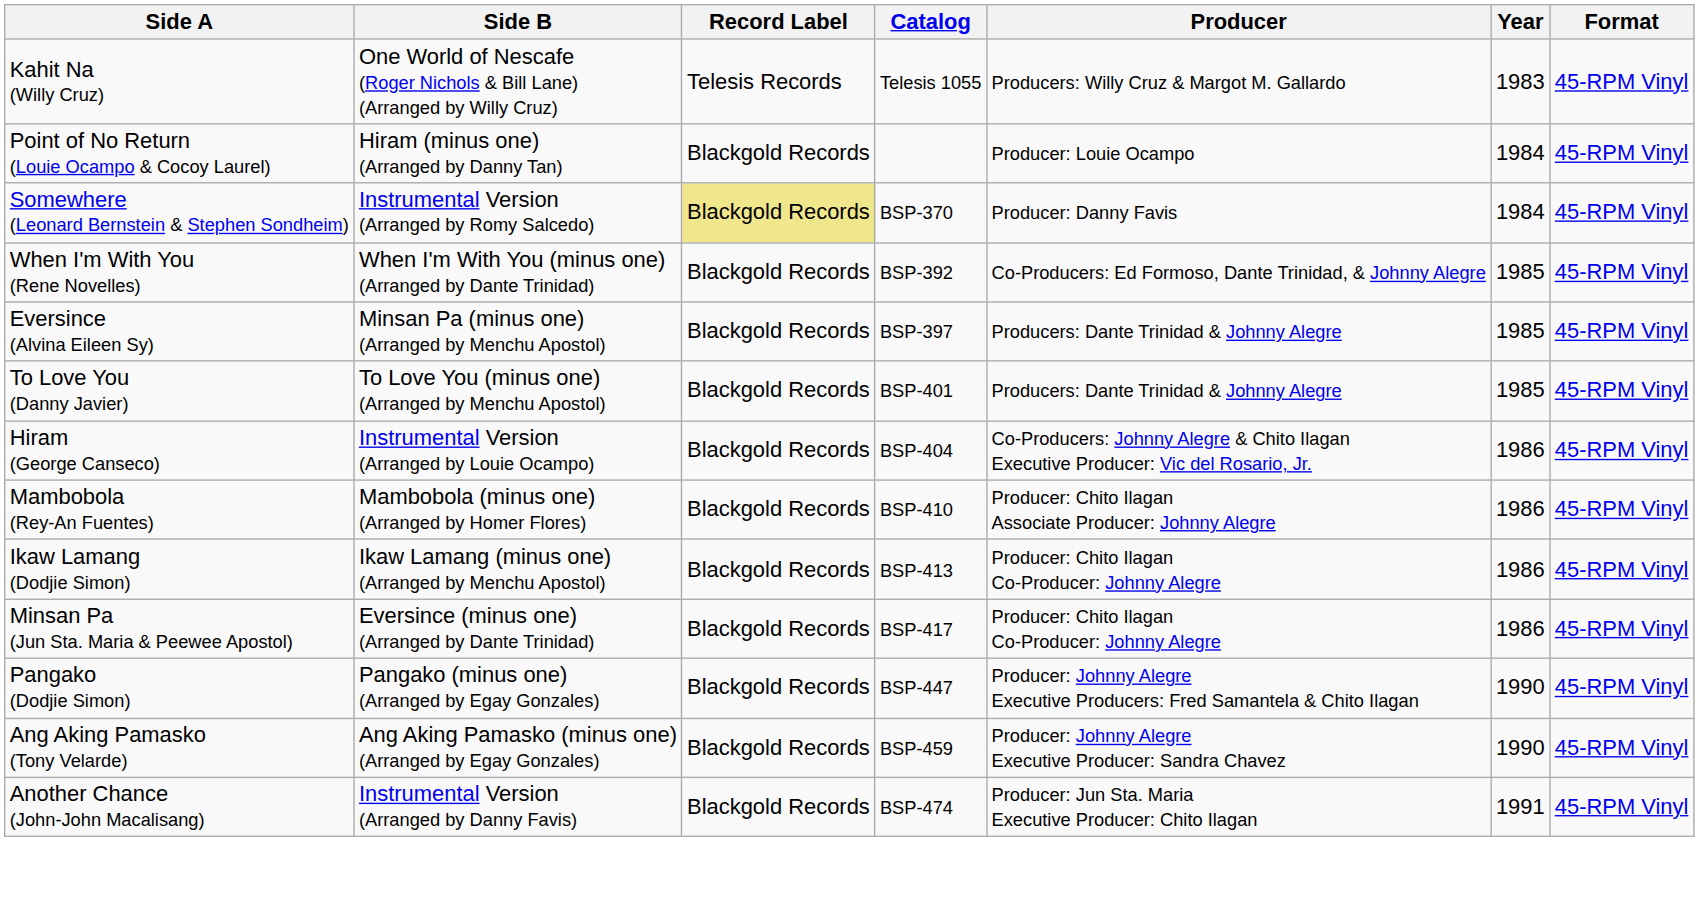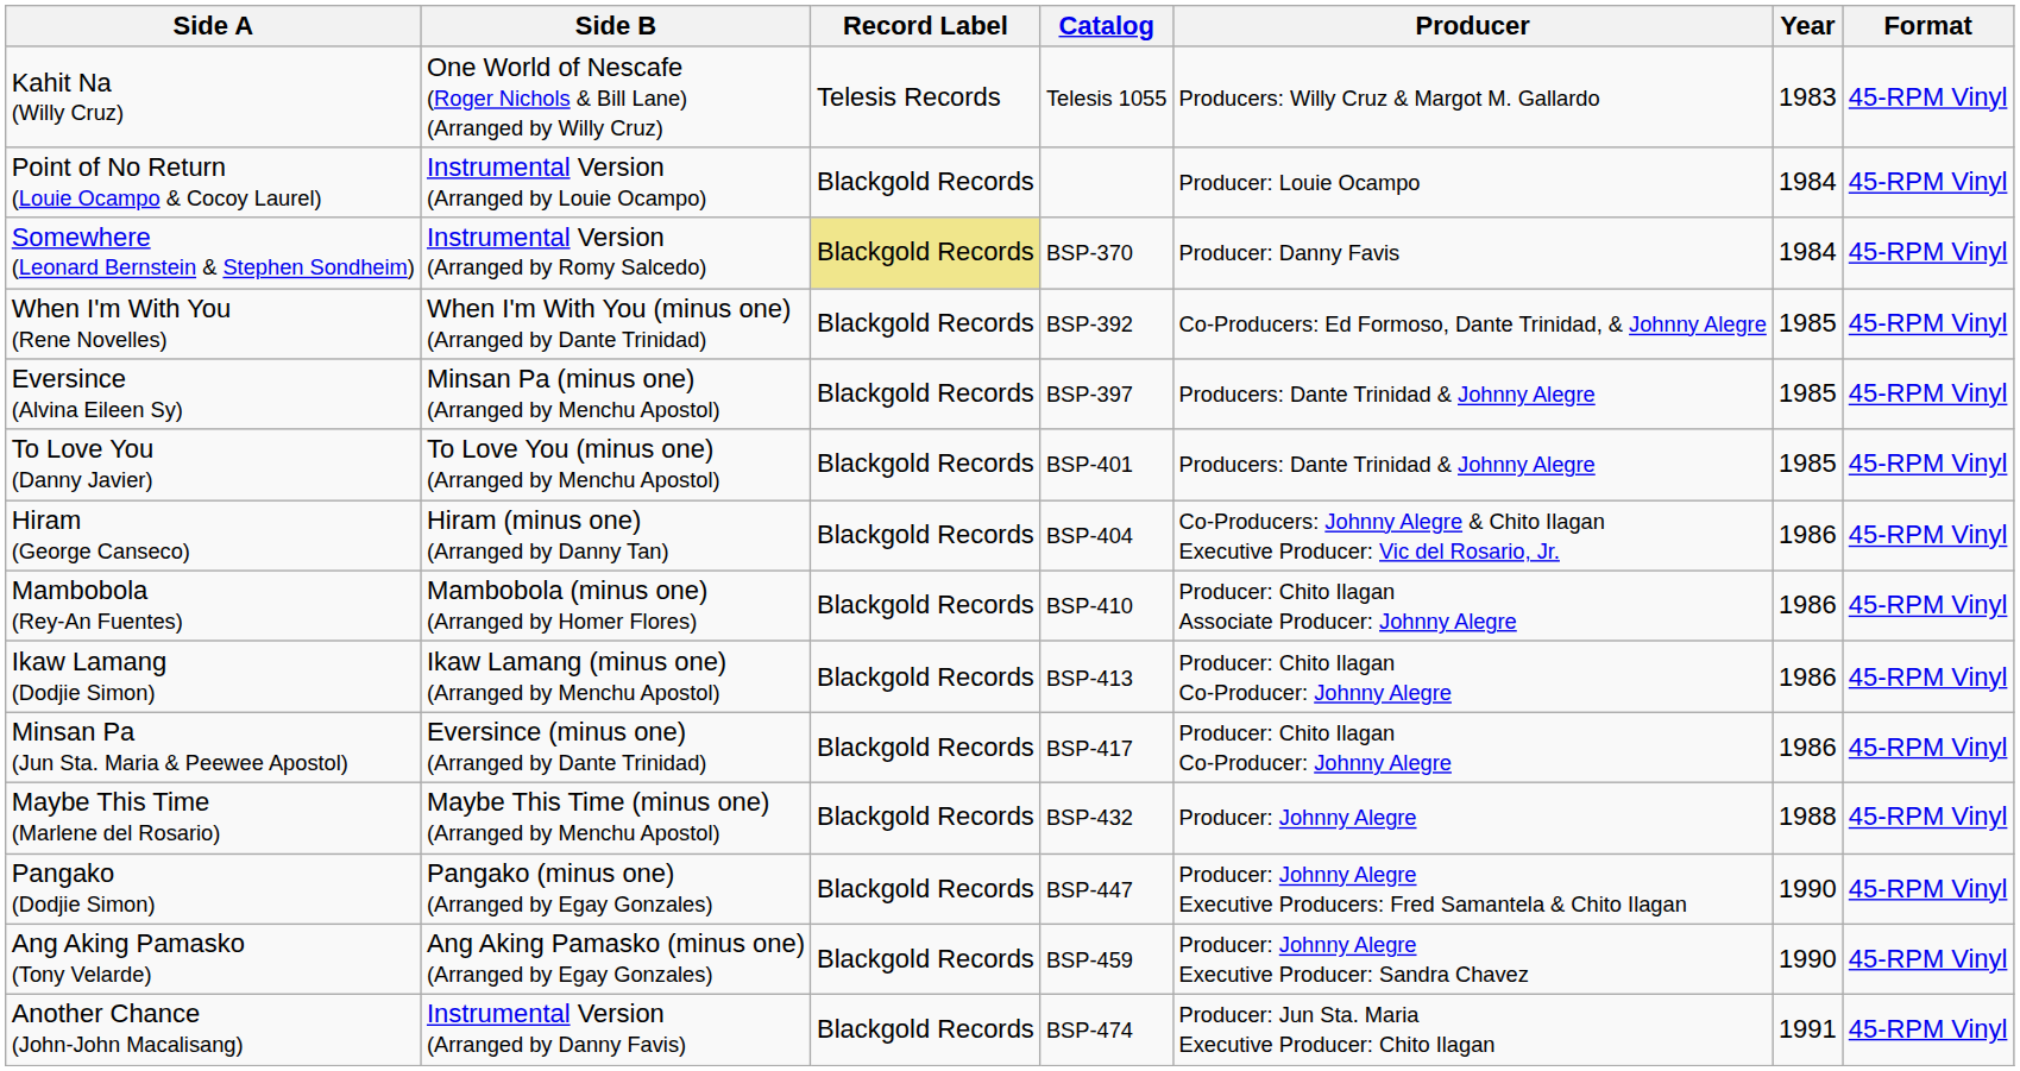 <table class="wikitable sortable mw-collapsible ">
 <tr>
 <th>Side A</th>
 <th>Side B</th>
 <th>Record Label</th>
 <th><a href='#'>Catalog</a></th>
 <th>Producer</th>
 <th>Year</th>
 <th>Format</th>
 </tr>
 <tr>
 <td>Kahit Na<br><small>(Willy Cruz)</small></td>
 <td>One World of Nescafe<br><small>(<a href='#'>Roger Nichols</a> & Bill Lane) <br>(Arranged by Willy Cruz)</small></td>
 <td>Telesis Records</td>
 <td><small>Telesis 1055</small></td>
 <td><small>Producers: Willy Cruz & Margot M. Gallardo</small></td>
 <td>1983</td>
 <td><a href='#'>45-RPM Vinyl</a></td>
 </tr>
 <tr>
 <td>Point of No Return<br><small>(<a href='#'>Louie Ocampo</a> & Cocoy Laurel)</small></td>
-<td>Hiram (minus one)<br><small>(Arranged by Danny Tan)</small></td>
+<td><a href='#'>Instrumental</a> Version<br><small>(Arranged by Louie Ocampo)</small></td>
 <td>Blackgold Records</td>
 <td></td>
 <td><small>Producer: Louie Ocampo</small></td>
 <td>1984</td>
 <td><a href='#'>45-RPM Vinyl</a></td>
 </tr>
 <tr>
 <td><a href='#'>Somewhere</a><br><small>(<a href='#'>Leonard Bernstein</a> & <a href='#'>Stephen Sondheim</a>)</small></td>
 <td><a href='#'>Instrumental</a> Version<br><small>(Arranged by Romy Salcedo)</small></td>
 <td style="background: khaki;">Blackgold Records</td>
 <td><small>BSP-370</small></td>
 <td><small>Producer: Danny Favis</small></td>
 <td>1984</td>
 <td><a href='#'>45-RPM Vinyl</a></td>
 </tr>
 <tr>
 <td>When I'm With You<br><small>(Rene Novelles)</small></td>
 <td>When I'm With You (minus one)<br><small>(Arranged by Dante Trinidad)</small></td>
 <td>Blackgold Records</td>
 <td><small>BSP-392</small></td>
 <td><small>Co-Producers: Ed Formoso, Dante Trinidad, & <a href='#'>Johnny Alegre</a></small></td>
 <td>1985</td>
 <td><a href='#'>45-RPM Vinyl</a></td>
 </tr>
 <tr>
 <td>Eversince<br><small>(Alvina Eileen Sy)</small></td>
 <td>Minsan Pa (minus one)<br><small>(Arranged by Menchu Apostol)</small></td>
 <td>Blackgold Records</td>
 <td><small>BSP-397</small></td>
 <td><small>Producers: Dante Trinidad & <a href='#'>Johnny Alegre</a></small></td>
 <td>1985</td>
 <td><a href='#'>45-RPM Vinyl</a></td>
 </tr>
 <tr>
 <td>To Love You<br><small>(Danny Javier)</small></td>
 <td>To Love You (minus one)<br><small>(Arranged by Menchu Apostol)</small></td>
 <td>Blackgold Records</td>
 <td><small>BSP-401</small></td>
 <td><small>Producers: Dante Trinidad & <a href='#'>Johnny Alegre</a></small></td>
 <td>1985</td>
 <td><a href='#'>45-RPM Vinyl</a></td>
 </tr>
 <tr>
 <td>Hiram<br><small>(George Canseco)</small></td>
-<td><a href='#'>Instrumental</a> Version<br><small>(Arranged by Louie Ocampo)</small></td>
+<td>Hiram (minus one)<br><small>(Arranged by Danny Tan)</small></td>
 <td>Blackgold Records</td>
 <td><small>BSP-404</small></td>
 <td><small>Co-Producers: <a href='#'>Johnny Alegre</a> & Chito Ilagan<br>Executive Producer: <a href='#'>Vic del Rosario, Jr.</a></small></td>
 <td>1986</td>
 <td><a href='#'>45-RPM Vinyl</a></td>
 </tr>
 <tr>
 <td>Mambobola<br><small>(Rey-An Fuentes)</small></td>
 <td>Mambobola (minus one)<br><small>(Arranged by Homer Flores)</small></td>
 <td>Blackgold Records</td>
 <td><small>BSP-410</small></td>
 <td><small>Producer: Chito Ilagan<br>Associate Producer: <a href='#'>Johnny Alegre</a></small></td>
 <td>1986</td>
 <td><a href='#'>45-RPM Vinyl</a></td>
 </tr>
 <tr>
 <td>Ikaw Lamang<br><small>(Dodjie Simon)</small></td>
 <td>Ikaw Lamang (minus one)<br><small>(Arranged by Menchu Apostol)</small></td>
 <td>Blackgold Records</td>
 <td><small>BSP-413</small></td>
 <td><small>Producer: Chito Ilagan<br>Co-Producer: <a href='#'>Johnny Alegre</a></small></td>
 <td>1986</td>
 <td><a href='#'>45-RPM Vinyl</a></td>
 </tr>
 <tr>
 <td>Minsan Pa<br><small>(Jun Sta. Maria & Peewee Apostol)</small></td>
 <td>Eversince (minus one)<br><small>(Arranged by Dante Trinidad)</small></td>
 <td>Blackgold Records</td>
 <td><small>BSP-417</small></td>
 <td><small>Producer: Chito Ilagan<br>Co-Producer: <a href='#'>Johnny Alegre</a></small></td>
 <td>1986</td>
 <td><a href='#'>45-RPM Vinyl</a></td>
 </tr>
 <tr>
+<td>Maybe This Time<br><small>(Marlene del Rosario)</small></td>
+<td>Maybe This Time (minus one)<br><small>(Arranged by Menchu Apostol)</small></td>
+<td>Blackgold Records</td>
+<td><small>BSP-432</small></td>
+<td><small>Producer: <a href='#'>Johnny Alegre</a></small></td>
+<td>1988</td>
+<td><a href='#'>45-RPM Vinyl</a></td>
+</tr>
+<tr>
 <td>Pangako<br><small>(Dodjie Simon)</small></td>
 <td>Pangako (minus one)<br><small>(Arranged by Egay Gonzales)</small></td>
 <td>Blackgold Records</td>
 <td><small>BSP-447</small></td>
 <td><small>Producer: <a href='#'>Johnny Alegre</a><br>Executive Producers: Fred Samantela & Chito Ilagan</small></td>
 <td>1990</td>
 <td><a href='#'>45-RPM Vinyl</a></td>
 </tr>
 <tr>
 <td>Ang Aking Pamasko<br><small>(Tony Velarde)</small></td>
 <td>Ang Aking Pamasko (minus one)<br><small>(Arranged by Egay Gonzales)</small></td>
 <td>Blackgold Records</td>
 <td><small>BSP-459</small></td>
 <td><small>Producer: <a href='#'>Johnny Alegre</a> <br>Executive Producer: Sandra Chavez</small></td>
 <td>1990</td>
 <td><a href='#'>45-RPM Vinyl</a></td>
 </tr>
 <tr>
 <td>Another Chance<br><small>(John-John Macalisang)</small></td>
 <td><a href='#'>Instrumental</a> Version<br><small>(Arranged by Danny Favis)</small></td>
 <td>Blackgold Records</td>
 <td><small>BSP-474</small></td>
 <td><small>Producer: Jun Sta. Maria <br>Executive Producer: Chito Ilagan</small></td>
 <td>1991</td>
 <td><a href='#'>45-RPM Vinyl</a></td>
 </tr>
 </table>
